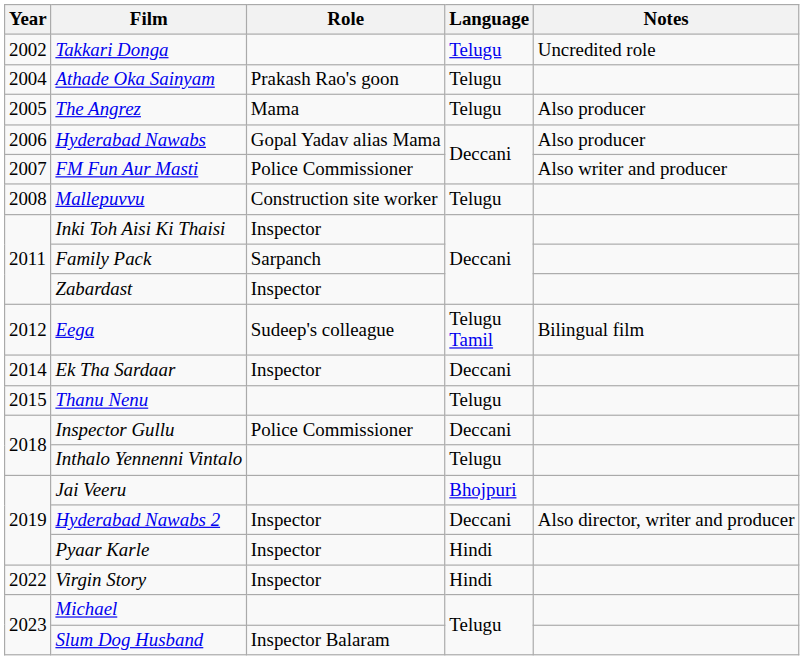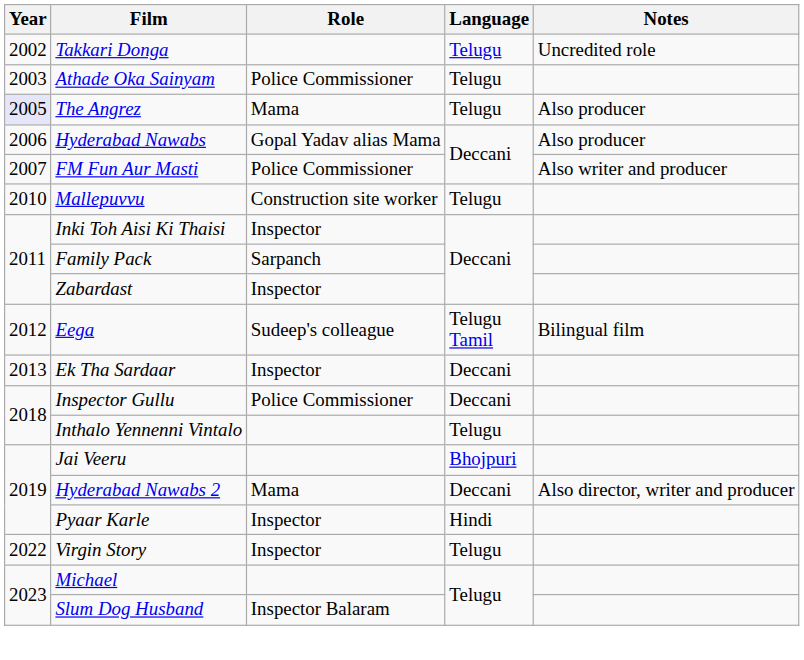 <table class="wikitable sortable">
 <tr>
 <th>Year</th>
 <th>Film</th>
 <th>Role</th>
 <th>Language</th>
 <th>Notes</th>
 </tr>
 <tr>
 <td>2002</td>
 <td><em><a href='#'>Takkari Donga</a></em></td>
 <td></td>
 <td><a href='#'>Telugu</a></td>
 <td>Uncredited role</td>
 </tr>
 <tr>
-<td>2004</td>
+<td>2003</td>
 <td><em><a href='#'>Athade Oka Sainyam</a></em></td>
-<td>Prakash Rao's goon</td>
+<td>Police Commissioner</td>
 <td>Telugu</td>
 <td></td>
 </tr>
 <tr>
-<td>2005</td>
+<td style="background: lavender;">2005</td>
 <td><em><a href='#'>The Angrez</a></em></td>
 <td>Mama</td>
 <td>Telugu</td>
 <td>Also producer</td>
 </tr>
 <tr>
 <td>2006</td>
 <td><em><a href='#'>Hyderabad Nawabs</a></em></td>
 <td>Gopal Yadav alias Mama</td>
 <td rowspan="2">Deccani</td>
 <td>Also producer</td>
 </tr>
 <tr>
 <td>2007</td>
 <td><em><a href='#'>FM Fun Aur Masti</a></em></td>
 <td>Police Commissioner</td>
 <td>Also writer and producer</td>
 </tr>
 <tr>
-<td>2008</td>
+<td>2010</td>
 <td><em><a href='#'>Mallepuvvu</a></em></td>
 <td>Construction site worker</td>
 <td>Telugu</td>
 <td></td>
 </tr>
 <tr>
 <td rowspan="3">2011</td>
 <td><em>Inki Toh Aisi Ki Thaisi</em></td>
 <td>Inspector</td>
 <td rowspan="3">Deccani</td>
 <td></td>
 </tr>
 <tr>
 <td><em>Family Pack</em></td>
 <td>Sarpanch</td>
 <td></td>
 </tr>
 <tr>
 <td><em>Zabardast</em></td>
 <td>Inspector</td>
 <td></td>
 </tr>
 <tr>
 <td>2012</td>
 <td><em><a href='#'>Eega</a></em></td>
 <td>Sudeep's colleague</td>
 <td>Telugu<br><a href='#'>Tamil</a></td>
 <td>Bilingual film</td>
 </tr>
 <tr>
-<td>2014</td>
+<td>2013</td>
 <td><em>Ek Tha Sardaar</em></td>
 <td>Inspector</td>
 <td>Deccani</td>
-<td></td>
-</tr>
-<tr>
-<td>2015</td>
-<td><em><a href='#'>Thanu Nenu</a></em></td>
-<td></td>
-<td>Telugu</td>
 <td></td>
 </tr>
 <tr>
 <td rowspan="2">2018</td>
 <td><em>Inspector Gullu</em></td>
 <td>Police Commissioner</td>
 <td>Deccani</td>
 <td></td>
 </tr>
 <tr>
 <td><em>Inthalo Yennenni Vintalo</em></td>
 <td></td>
 <td>Telugu</td>
 <td></td>
 </tr>
 <tr>
 <td rowspan="3">2019</td>
 <td><em>Jai Veeru</em></td>
 <td></td>
 <td><a href='#'>Bhojpuri</a></td>
 <td></td>
 </tr>
 <tr>
 <td><em><a href='#'>Hyderabad Nawabs 2</a></em></td>
-<td>Inspector</td>
+<td>Mama</td>
 <td>Deccani</td>
 <td>Also director, writer and producer</td>
 </tr>
 <tr>
 <td><em>Pyaar Karle</em></td>
 <td>Inspector</td>
 <td>Hindi</td>
 <td></td>
 </tr>
 <tr>
 <td>2022</td>
 <td><em>Virgin Story</em></td>
 <td>Inspector</td>
-<td>Hindi</td>
+<td>Telugu</td>
 <td></td>
 </tr>
 <tr>
 <td rowspan="2">2023</td>
 <td><em><a href='#'>Michael</a></em></td>
 <td></td>
 <td rowspan="2">Telugu</td>
 <td></td>
 </tr>
 <tr>
 <td><em><a href='#'>Slum Dog Husband</a></em></td>
 <td>Inspector Balaram</td>
 <td></td>
 </tr>
 </table>
